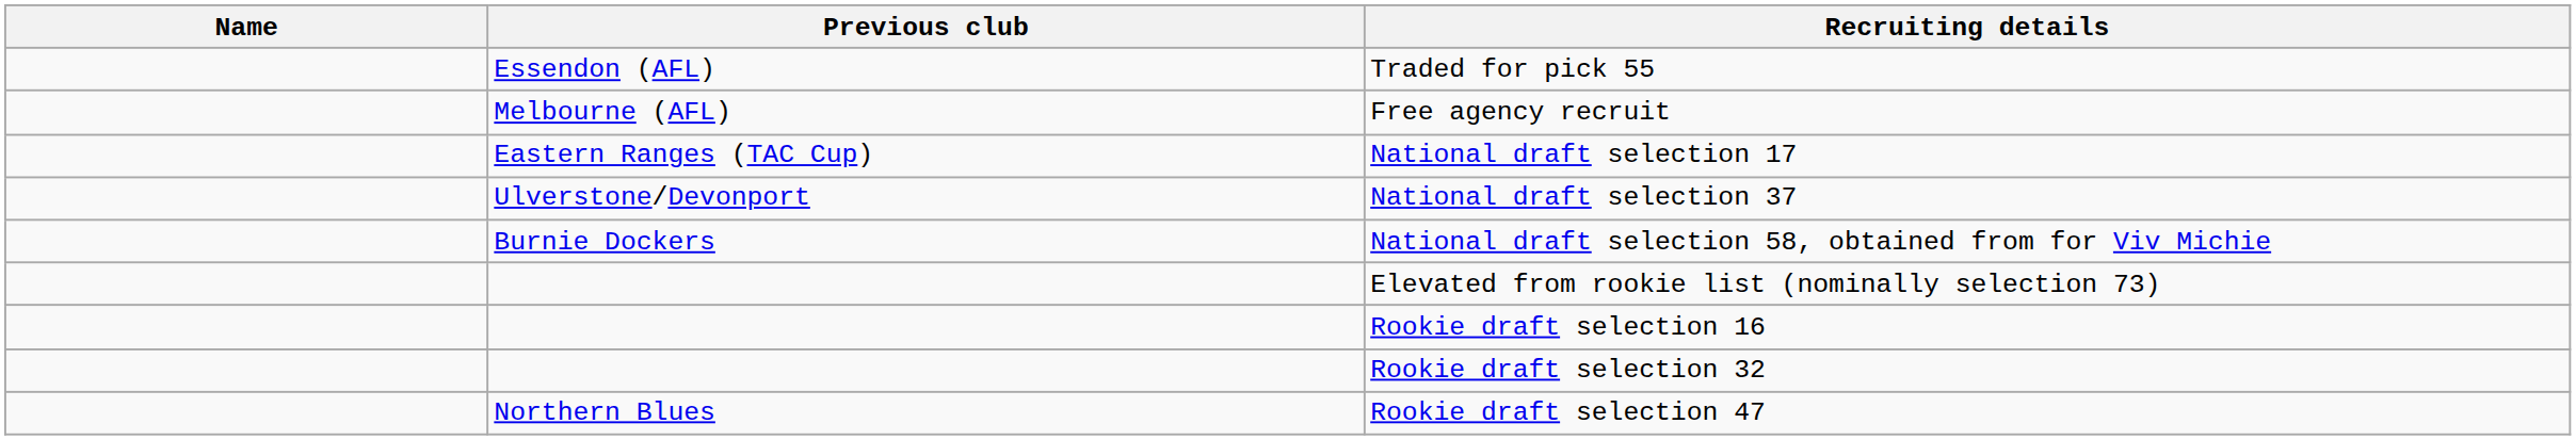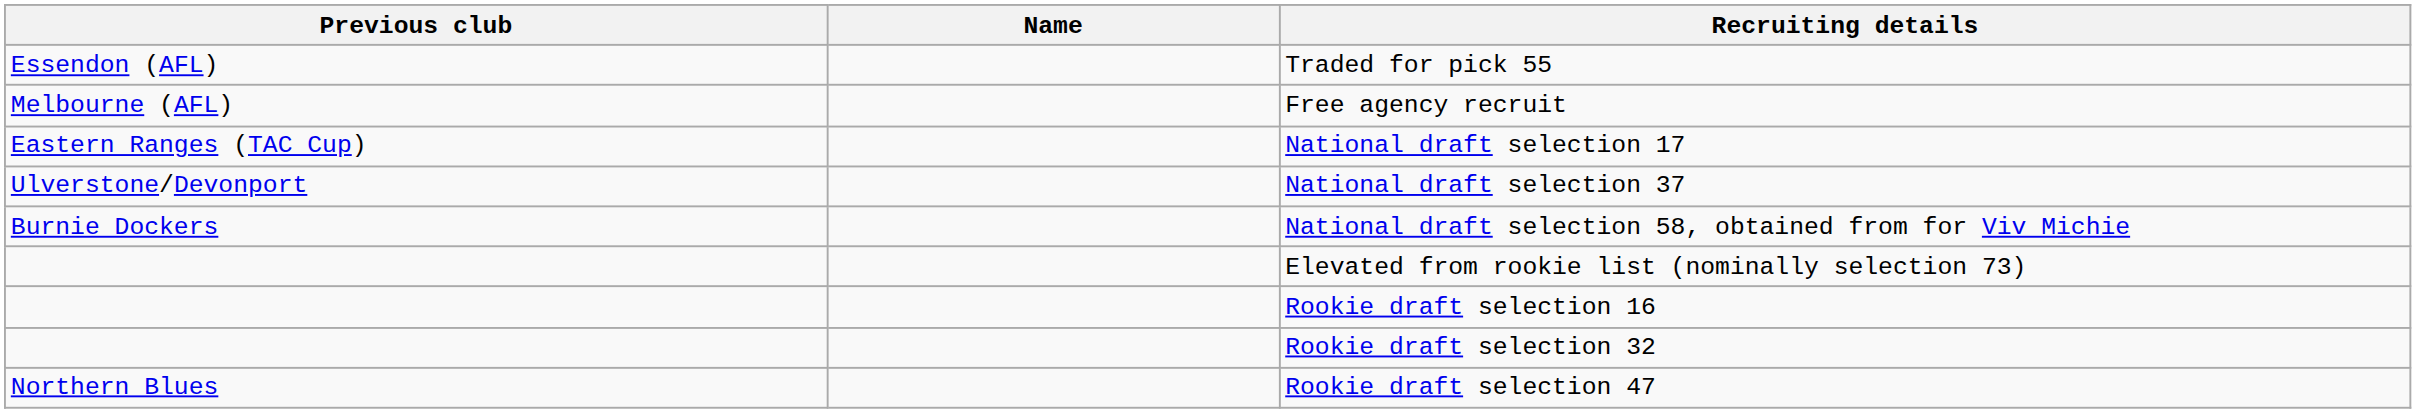 <table class="wikitable sortable" style="width:80%;">
 <tr style="background:#efefef;">
+<th width=10%>Previous club</th>
 <th width=6%>Name</th>
-<th width=10%>Previous club</th>
 <th width=15%>Recruiting details</th>
 </tr>
 <tr>
+<td><a href='#'>Essendon</a> (<a href='#'>AFL</a>)</td>
 <td></td>
-<td><a href='#'>Essendon</a> (<a href='#'>AFL</a>)</td>
 <td>Traded for pick 55</td>
 </tr>
 <tr>
+<td><a href='#'>Melbourne</a> (<a href='#'>AFL</a>)</td>
 <td></td>
-<td><a href='#'>Melbourne</a> (<a href='#'>AFL</a>)</td>
 <td>Free agency recruit</td>
 </tr>
 <tr>
+<td><a href='#'>Eastern Ranges</a> (<a href='#'>TAC Cup</a>)</td>
 <td></td>
-<td><a href='#'>Eastern Ranges</a> (<a href='#'>TAC Cup</a>)</td>
 <td><a href='#'>National draft</a> selection 17</td>
 </tr>
 <tr>
+<td><a href='#'>Ulverstone</a>/<a href='#'>Devonport</a></td>
 <td></td>
-<td><a href='#'>Ulverstone</a>/<a href='#'>Devonport</a></td>
 <td><a href='#'>National draft</a> selection 37</td>
 </tr>
 <tr>
+<td><a href='#'>Burnie Dockers</a></td>
 <td></td>
-<td><a href='#'>Burnie Dockers</a></td>
 <td><a href='#'>National draft</a> selection 58, obtained from  for <a href='#'>Viv Michie</a></td>
 </tr>
 <tr>
 <td></td>
 <td></td>
 <td>Elevated from rookie list (nominally selection 73)</td>
 </tr>
 <tr>
 <td></td>
 <td></td>
 <td><a href='#'>Rookie draft</a> selection 16</td>
 </tr>
 <tr>
 <td></td>
 <td></td>
 <td><a href='#'>Rookie draft</a> selection 32</td>
 </tr>
 <tr>
+<td><a href='#'>Northern Blues</a></td>
 <td></td>
-<td><a href='#'>Northern Blues</a></td>
 <td><a href='#'>Rookie draft</a> selection 47</td>
 </tr>
 </table>
